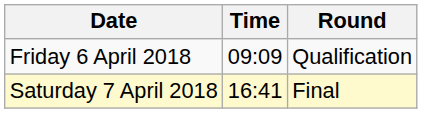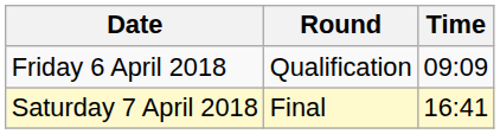 <table class = "wikitable">
 <tr>
 <th>Date</th>
+<th>Round</th>
 <th>Time</th>
-<th>Round</th>
 </tr>
 <tr>
 <td>Friday 6 April 2018</td>
+<td>Qualification</td>
 <td>09:09</td>
-<td>Qualification</td>
 </tr>
 <tr>
 <td style=background:lemonchiffon>Saturday 7 April 2018</td>
+<td style=background:lemonchiffon>Final</td>
 <td style=background:lemonchiffon>16:41</td>
-<td style=background:lemonchiffon>Final</td>
 </tr>
 </table>
